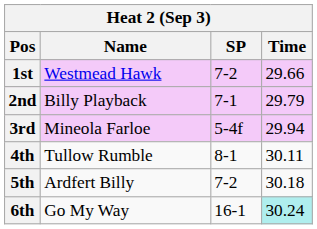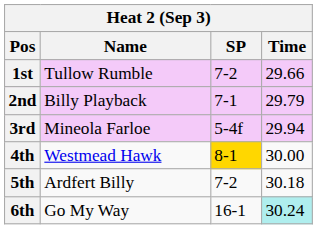 <table class="wikitable">
 <tr>
 <th colspan="6">Heat 2 (Sep 3)</th>
 </tr>
 <tr>
 <th width=20>Pos</th>
 <th width=150>Name</th>
 <th width=40>SP</th>
 <th width=40>Time</th>
 </tr>
 <tr style="background: #f4caf9;">
 <th>1st</th>
-<td><a href='#'>Westmead Hawk</a></td>
+<td>Tullow Rumble</td>
 <td>7-2</td>
 <td>29.66</td>
 </tr>
 <tr style="background: #f4caf9;">
 <th>2nd</th>
 <td>Billy Playback</td>
 <td>7-1</td>
 <td>29.79</td>
 </tr>
 <tr style="background: #f4caf9;">
 <th>3rd</th>
 <td>Mineola Farloe</td>
 <td>5-4f</td>
 <td>29.94</td>
 </tr>
 <tr>
 <th>4th</th>
-<td>Tullow Rumble</td>
-<td>8-1</td>
-<td>30.11</td>
+<td><a href='#'>Westmead Hawk</a></td>
+<td style="background: gold;">8-1</td>
+<td>30.00</td>
 </tr>
 <tr>
 <th>5th</th>
 <td>Ardfert Billy</td>
 <td>7-2</td>
 <td>30.18</td>
 </tr>
 <tr>
 <th>6th</th>
 <td>Go My Way</td>
 <td>16-1</td>
 <td style="background: paleturquoise;">30.24</td>
 </tr>
 </table>
